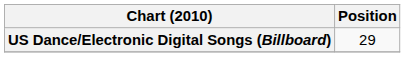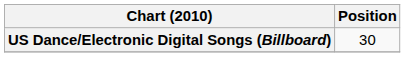 <table class="wikitable plainrowheaders" style="text-align:center">
 <tr>
 <th scope="col">Chart (2010)</th>
 <th scope="col">Position</th>
 </tr>
 <tr>
 <th scope=row>US Dance/Electronic Digital Songs (<em>Billboard</em>)</th>
-<td>29</td>
+<td>30</td>
 </tr>
 <tr>
 </tr>
 </table>
